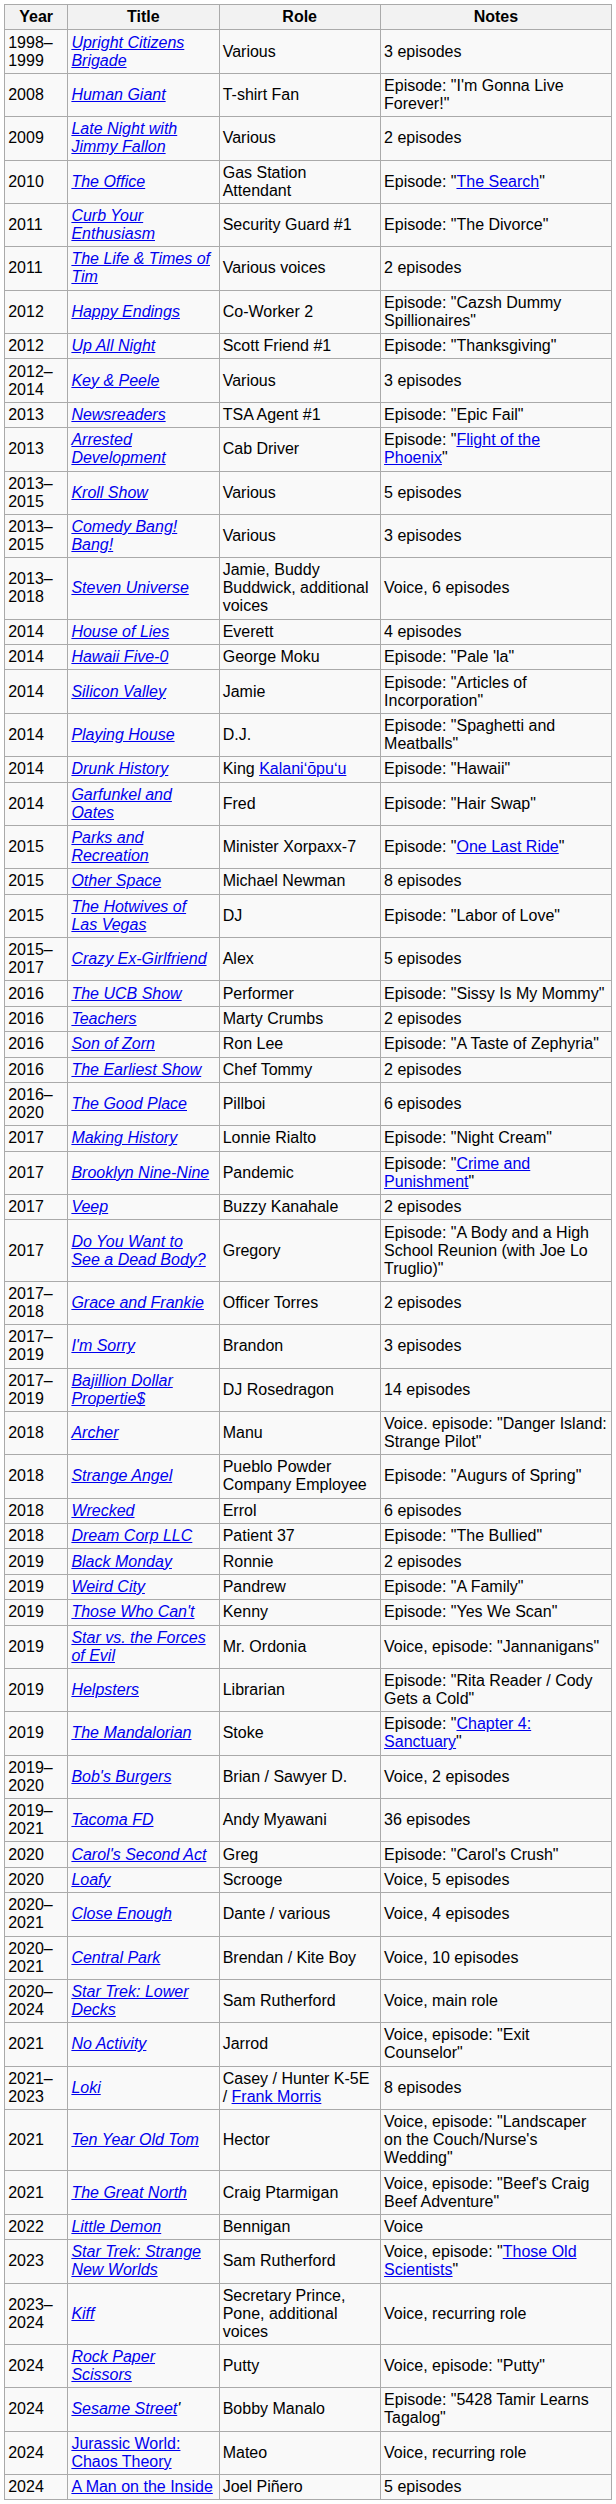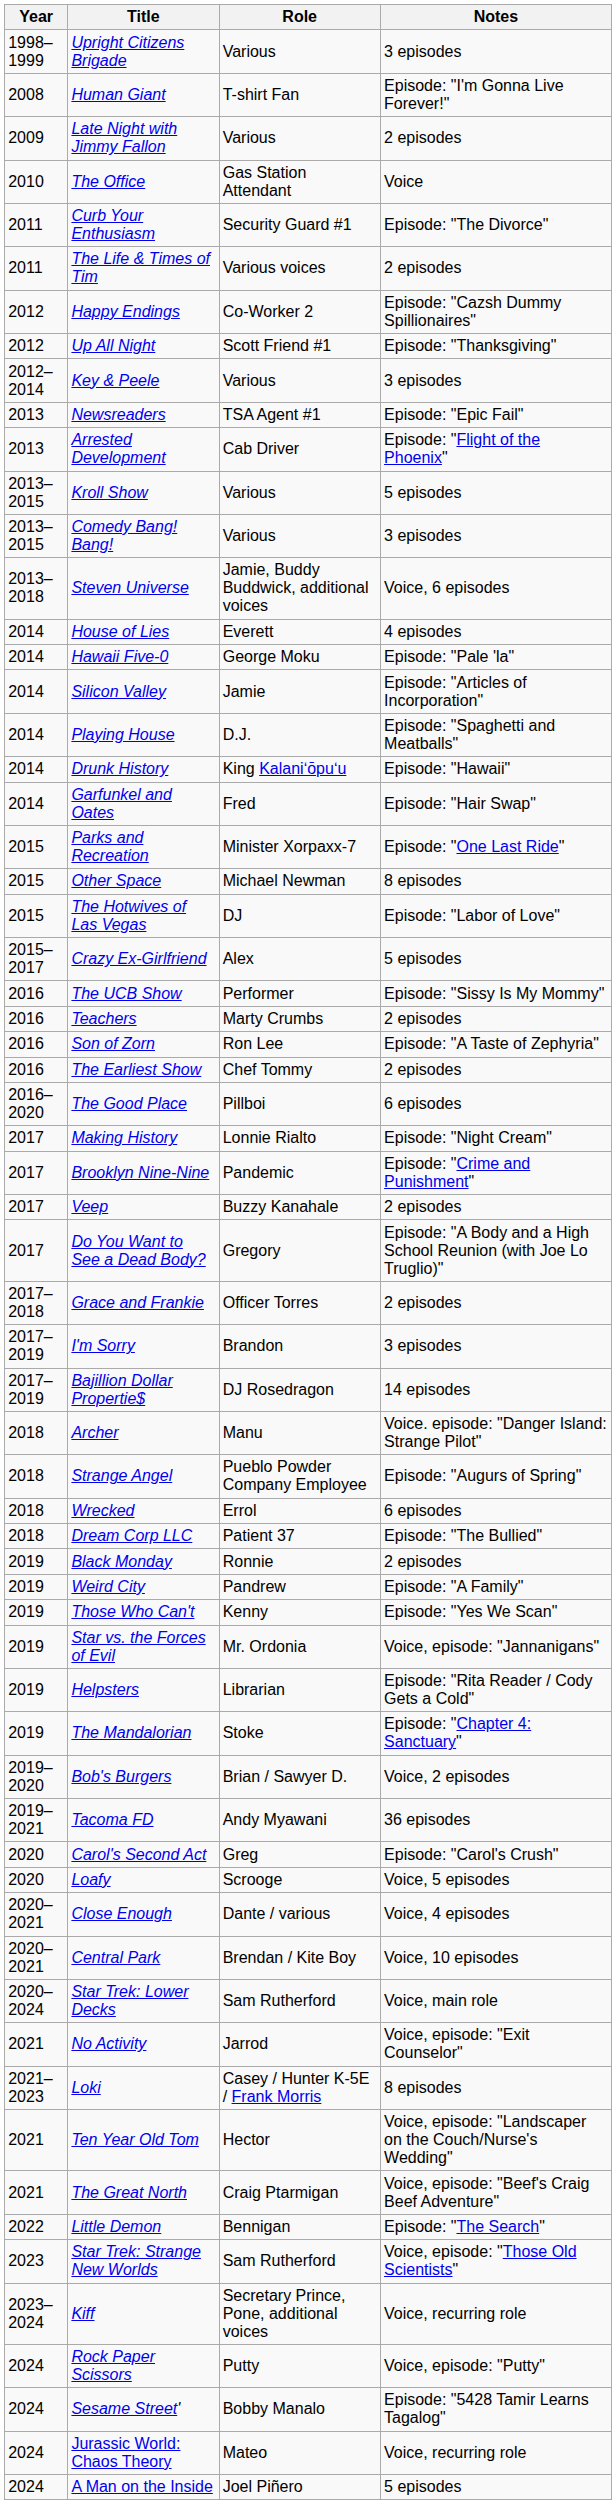 <table class="wikitable">
 <tr>
 <th>Year</th>
 <th>Title</th>
 <th>Role</th>
 <th>Notes</th>
 </tr>
 <tr>
 <td>1998–1999</td>
 <td><em><a href='#'>Upright Citizens Brigade</a></em></td>
 <td>Various</td>
 <td>3 episodes</td>
 </tr>
 <tr>
 <td>2008</td>
 <td><em><a href='#'>Human Giant</a></em></td>
 <td>T-shirt Fan</td>
 <td>Episode: "I'm Gonna Live Forever!"</td>
 </tr>
 <tr>
 <td>2009</td>
 <td><em><a href='#'>Late Night with Jimmy Fallon</a></em></td>
 <td>Various</td>
 <td>2 episodes</td>
 </tr>
 <tr>
 <td>2010</td>
 <td><em><a href='#'>The Office</a></em></td>
 <td>Gas Station Attendant</td>
-<td>Episode: "<a href='#'>The Search</a>"</td>
+<td>Voice</td>
 </tr>
 <tr>
 <td>2011</td>
 <td><em><a href='#'>Curb Your Enthusiasm</a></em></td>
 <td>Security Guard #1</td>
 <td>Episode: "The Divorce"</td>
 </tr>
 <tr>
 <td>2011</td>
 <td><em><a href='#'>The Life & Times of Tim</a></em></td>
 <td>Various voices</td>
 <td>2 episodes</td>
 </tr>
 <tr>
 <td>2012</td>
 <td><em><a href='#'>Happy Endings</a></em></td>
 <td>Co-Worker 2</td>
 <td>Episode: "Cazsh Dummy Spillionaires"</td>
 </tr>
 <tr>
 <td>2012</td>
 <td><em><a href='#'>Up All Night</a></em></td>
 <td>Scott Friend #1</td>
 <td>Episode: "Thanksgiving"</td>
 </tr>
 <tr>
 <td>2012–2014</td>
 <td><em><a href='#'>Key & Peele</a></em></td>
 <td>Various</td>
 <td>3 episodes</td>
 </tr>
 <tr>
 <td>2013</td>
 <td><em><a href='#'>Newsreaders</a></em></td>
 <td>TSA Agent #1</td>
 <td>Episode: "Epic Fail"</td>
 </tr>
 <tr>
 <td>2013</td>
 <td><em><a href='#'>Arrested Development</a></em></td>
 <td>Cab Driver</td>
 <td>Episode: "<a href='#'>Flight of the Phoenix</a>"</td>
 </tr>
 <tr>
 <td>2013–2015</td>
 <td><em><a href='#'>Kroll Show</a></em></td>
 <td>Various</td>
 <td>5 episodes</td>
 </tr>
 <tr>
 <td>2013–2015</td>
 <td><em><a href='#'>Comedy Bang! Bang!</a></em></td>
 <td>Various</td>
 <td>3 episodes</td>
 </tr>
 <tr>
 <td>2013–2018</td>
 <td><em><a href='#'>Steven Universe</a></em></td>
 <td>Jamie, Buddy Buddwick, additional voices</td>
 <td>Voice, 6 episodes</td>
 </tr>
 <tr>
 <td>2014</td>
 <td><em><a href='#'>House of Lies</a></em></td>
 <td>Everett</td>
 <td>4 episodes</td>
 </tr>
 <tr>
 <td>2014</td>
 <td><em><a href='#'>Hawaii Five-0</a></em></td>
 <td>George Moku</td>
 <td>Episode: "Pale 'la"</td>
 </tr>
 <tr>
 <td>2014</td>
 <td><em><a href='#'>Silicon Valley</a></em></td>
 <td>Jamie</td>
 <td>Episode: "Articles of Incorporation"</td>
 </tr>
 <tr>
 <td>2014</td>
 <td><em><a href='#'>Playing House</a></em></td>
 <td>D.J.</td>
 <td>Episode: "Spaghetti and Meatballs"</td>
 </tr>
 <tr>
 <td>2014</td>
 <td><em><a href='#'>Drunk History</a></em></td>
 <td>King <a href='#'>Kalaniʻōpuʻu</a></td>
 <td>Episode: "Hawaii"</td>
 </tr>
 <tr>
 <td>2014</td>
 <td><em><a href='#'>Garfunkel and Oates</a></em></td>
 <td>Fred</td>
 <td>Episode: "Hair Swap"</td>
 </tr>
 <tr>
 <td>2015</td>
 <td><em><a href='#'>Parks and Recreation</a></em></td>
 <td>Minister Xorpaxx-7</td>
 <td>Episode: "<a href='#'>One Last Ride</a>"</td>
 </tr>
 <tr>
 <td>2015</td>
 <td><em><a href='#'>Other Space</a></em></td>
 <td>Michael Newman</td>
 <td>8 episodes</td>
 </tr>
 <tr>
 <td>2015</td>
 <td><em><a href='#'>The Hotwives of Las Vegas</a></em></td>
 <td>DJ</td>
 <td>Episode: "Labor of Love"</td>
 </tr>
 <tr>
 <td>2015–2017</td>
 <td><em><a href='#'>Crazy Ex-Girlfriend</a></em></td>
 <td>Alex</td>
 <td>5 episodes</td>
 </tr>
 <tr>
 <td>2016</td>
 <td><em><a href='#'>The UCB Show</a></em></td>
 <td>Performer</td>
 <td>Episode: "Sissy Is My Mommy"</td>
 </tr>
 <tr>
 <td>2016</td>
 <td><em><a href='#'>Teachers</a></em></td>
 <td>Marty Crumbs</td>
 <td>2 episodes</td>
 </tr>
 <tr>
 <td>2016</td>
 <td><em><a href='#'>Son of Zorn</a></em></td>
 <td>Ron Lee</td>
 <td>Episode: "A Taste of Zephyria"</td>
 </tr>
 <tr>
 <td>2016</td>
 <td><em><a href='#'>The Earliest Show</a></em></td>
 <td>Chef Tommy</td>
 <td>2 episodes</td>
 </tr>
 <tr>
 <td>2016–2020</td>
 <td><em><a href='#'>The Good Place</a></em></td>
 <td>Pillboi</td>
 <td>6 episodes</td>
 </tr>
 <tr>
 <td>2017</td>
 <td><em><a href='#'>Making History</a></em></td>
 <td>Lonnie Rialto</td>
 <td>Episode: "Night Cream"</td>
 </tr>
 <tr>
 <td>2017</td>
 <td><em><a href='#'>Brooklyn Nine-Nine</a></em></td>
 <td>Pandemic</td>
 <td>Episode: "<a href='#'>Crime and Punishment</a>"</td>
 </tr>
 <tr>
 <td>2017</td>
 <td><em><a href='#'>Veep</a></em></td>
 <td>Buzzy Kanahale</td>
 <td>2 episodes</td>
 </tr>
 <tr>
 <td>2017</td>
 <td><em><a href='#'>Do You Want to See a Dead Body?</a></em></td>
 <td>Gregory</td>
 <td>Episode: "A Body and a High School Reunion (with Joe Lo Truglio)"</td>
 </tr>
 <tr>
 <td>2017–2018</td>
 <td><em><a href='#'>Grace and Frankie</a></em></td>
 <td>Officer Torres</td>
 <td>2 episodes</td>
 </tr>
 <tr>
 <td>2017–2019</td>
 <td><em><a href='#'>I'm Sorry</a></em></td>
 <td>Brandon</td>
 <td>3 episodes</td>
 </tr>
 <tr>
 <td>2017–2019</td>
 <td><em><a href='#'>Bajillion Dollar Propertie$</a></em></td>
 <td>DJ Rosedragon</td>
 <td>14 episodes</td>
 </tr>
 <tr>
 <td>2018</td>
 <td><em><a href='#'>Archer</a></em></td>
 <td>Manu</td>
 <td>Voice. episode: "Danger Island: Strange Pilot"</td>
 </tr>
 <tr>
 <td>2018</td>
 <td><em><a href='#'>Strange Angel</a></em></td>
 <td>Pueblo Powder Company Employee</td>
 <td>Episode: "Augurs of Spring"</td>
 </tr>
 <tr>
 <td>2018</td>
 <td><em><a href='#'>Wrecked</a></em></td>
 <td>Errol</td>
 <td>6 episodes</td>
 </tr>
 <tr>
 <td>2018</td>
 <td><em><a href='#'>Dream Corp LLC</a></em></td>
 <td>Patient 37</td>
 <td>Episode: "The Bullied"</td>
 </tr>
 <tr>
 <td>2019</td>
 <td><em><a href='#'>Black Monday</a></em></td>
 <td>Ronnie</td>
 <td>2 episodes</td>
 </tr>
 <tr>
 <td>2019</td>
 <td><em><a href='#'>Weird City</a></em></td>
 <td>Pandrew</td>
 <td>Episode: "A Family"</td>
 </tr>
 <tr>
 <td>2019</td>
 <td><em><a href='#'>Those Who Can't</a></em></td>
 <td>Kenny</td>
 <td>Episode: "Yes We Scan"</td>
 </tr>
 <tr>
 <td>2019</td>
 <td><em><a href='#'>Star vs. the Forces of Evil</a></em></td>
 <td>Mr. Ordonia</td>
 <td>Voice, episode: "Jannanigans"</td>
 </tr>
 <tr>
 <td>2019</td>
 <td><em><a href='#'>Helpsters</a></em></td>
 <td>Librarian</td>
 <td>Episode: "Rita Reader / Cody Gets a Cold"</td>
 </tr>
 <tr>
 <td>2019</td>
 <td><em><a href='#'>The Mandalorian</a></em></td>
 <td>Stoke</td>
 <td>Episode: "<a href='#'>Chapter 4: Sanctuary</a>"</td>
 </tr>
 <tr>
 <td>2019–2020</td>
 <td><em><a href='#'>Bob's Burgers</a></em></td>
 <td>Brian / Sawyer D.</td>
 <td>Voice, 2 episodes</td>
 </tr>
 <tr>
 <td>2019–2021</td>
 <td><em><a href='#'>Tacoma FD</a></em></td>
 <td>Andy Myawani</td>
 <td>36 episodes</td>
 </tr>
 <tr>
 <td>2020</td>
 <td><em><a href='#'>Carol's Second Act</a></em></td>
 <td>Greg</td>
 <td>Episode: "Carol's Crush"</td>
 </tr>
 <tr>
 <td>2020</td>
 <td><em><a href='#'>Loafy</a></em></td>
 <td>Scrooge</td>
 <td>Voice, 5 episodes</td>
 </tr>
 <tr>
 <td>2020–2021</td>
 <td><em><a href='#'>Close Enough</a></em></td>
 <td>Dante / various</td>
 <td>Voice, 4 episodes</td>
 </tr>
 <tr>
 <td>2020–2021</td>
 <td><em><a href='#'>Central Park</a></em></td>
 <td>Brendan / Kite Boy</td>
 <td>Voice, 10 episodes</td>
 </tr>
 <tr>
 <td>2020–2024</td>
 <td><em><a href='#'>Star Trek: Lower Decks</a></em></td>
 <td>Sam Rutherford</td>
 <td>Voice, main role</td>
 </tr>
 <tr>
 <td>2021</td>
 <td><em><a href='#'>No Activity</a></em></td>
 <td>Jarrod</td>
 <td>Voice, episode: "Exit Counselor"</td>
 </tr>
 <tr>
 <td>2021–2023</td>
 <td><em><a href='#'>Loki</a></em></td>
 <td>Casey / Hunter K-5E / <a href='#'>Frank Morris</a></td>
 <td>8 episodes</td>
 </tr>
 <tr>
 <td>2021</td>
 <td><em><a href='#'>Ten Year Old Tom</a></em></td>
 <td>Hector</td>
 <td>Voice, episode: "Landscaper on the Couch/Nurse's Wedding"</td>
 </tr>
 <tr>
 <td>2021</td>
 <td><em><a href='#'>The Great North</a></em></td>
 <td>Craig Ptarmigan</td>
 <td>Voice, episode: "Beef's Craig Beef Adventure"</td>
 </tr>
 <tr>
 <td>2022</td>
 <td><em><a href='#'>Little Demon</a></em></td>
 <td>Bennigan</td>
-<td>Voice</td>
+<td>Episode: "<a href='#'>The Search</a>"</td>
 </tr>
 <tr>
 <td>2023</td>
 <td><em><a href='#'>Star Trek: Strange New Worlds</a></em></td>
 <td>Sam Rutherford</td>
 <td>Voice, episode: "<a href='#'>Those Old Scientists</a>"</td>
 </tr>
 <tr>
 <td>2023–2024</td>
 <td><em><a href='#'>Kiff</a></em></td>
 <td>Secretary Prince, Pone, additional voices</td>
 <td>Voice, recurring role</td>
 </tr>
 <tr>
 <td>2024</td>
 <td><em><a href='#'>Rock Paper Scissors</a></em></td>
 <td>Putty</td>
 <td>Voice, episode: "Putty"</td>
 </tr>
 <tr>
 <td>2024</td>
 <td><em><a href='#'>Sesame Street</a>'</td>
 <td>Bobby Manalo</td>
 <td>Episode: "5428 Tamir Learns Tagalog"</td>
 </tr>
 <tr>
 <td>2024</td>
 <td></em><a href='#'>Jurassic World: Chaos Theory</a><em></td>
 <td>Mateo</td>
 <td>Voice, recurring role</td>
 </tr>
 <tr>
 <td>2024</td>
 <td></em><a href='#'>A Man on the Inside</a><em></td>
 <td>Joel Piñero</td>
 <td>5 episodes</td>
 </tr>
 </table>
